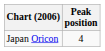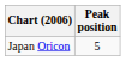 <table class="wikitable">
 <tr>
 <th>Chart (2006)</th>
 <th>Peak<br>position</th>
 </tr>
 <tr>
 <td>Japan <a href='#'>Oricon</a></td>
-<td align="center">4</td>
+<td align="center">5</td>
 </tr>
 </table>
